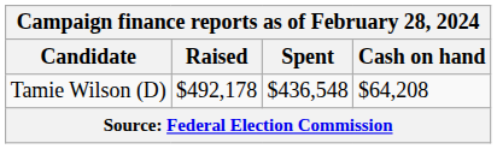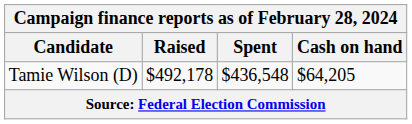 <table class="wikitable sortable">
 <tr>
 <th colspan=4>Campaign finance reports as of February 28, 2024</th>
 </tr>
 <tr style="text-align:center;">
 <th>Candidate</th>
 <th>Raised</th>
 <th>Spent</th>
 <th>Cash on hand</th>
 </tr>
 <tr>
 <td>Tamie Wilson (D)</td>
 <td>$492,178</td>
 <td>$436,548</td>
-<td>$64,208</td>
+<td>$64,205</td>
 </tr>
 <tr>
 <th colspan="4"><small>Source: <a href='#'>Federal Election Commission</a></small></th>
 </tr>
 </table>
